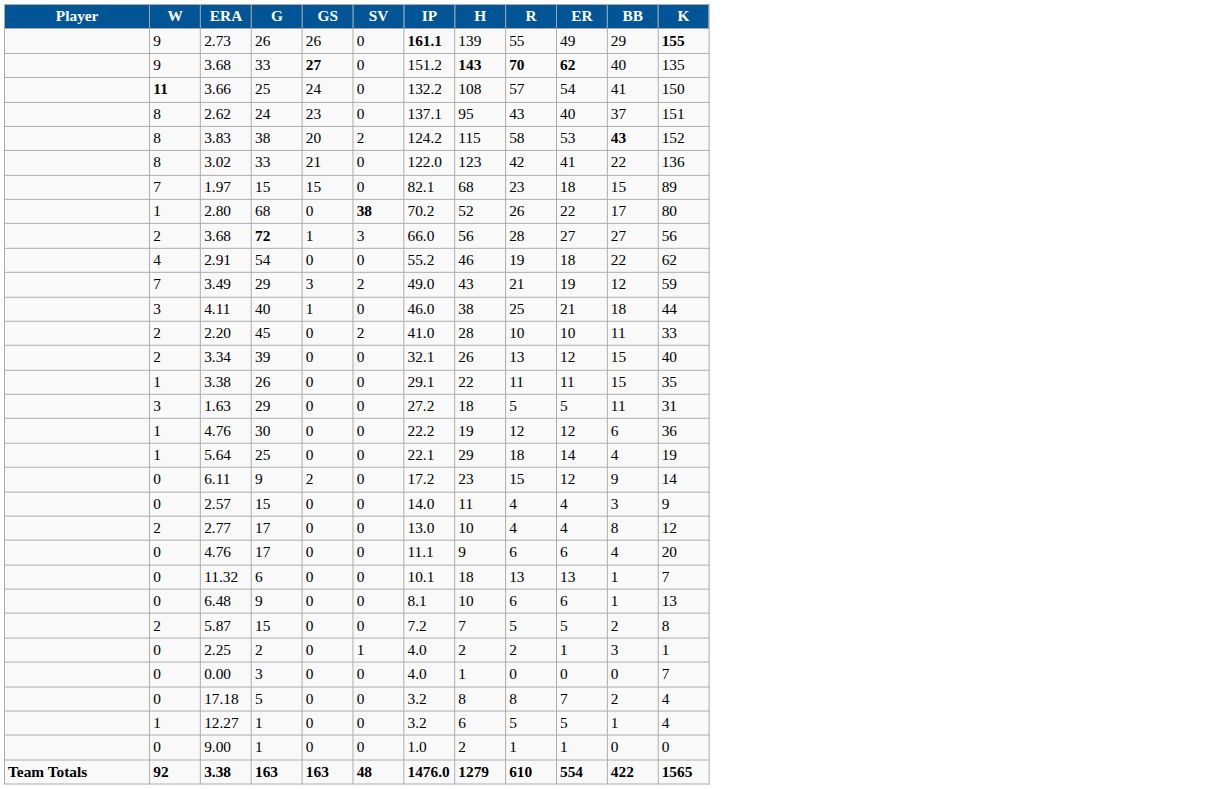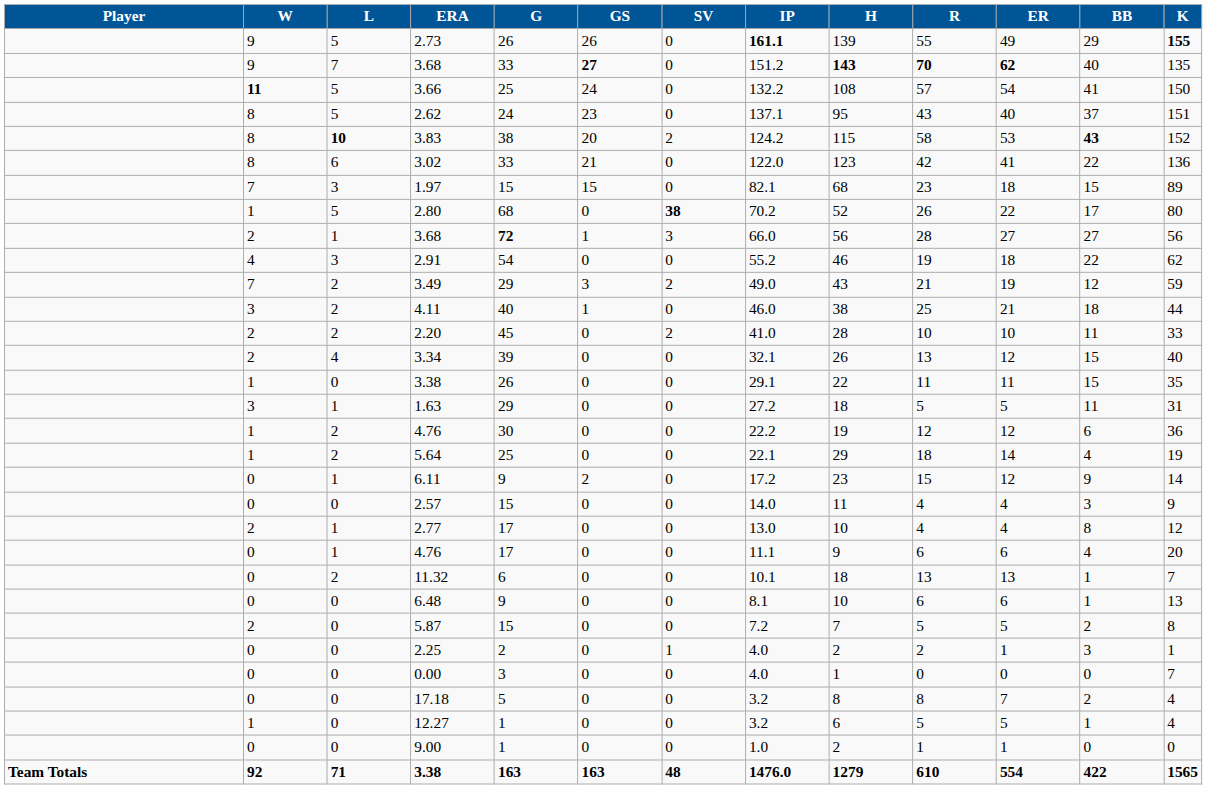 <table class="wikitable sortable">
 <tr>
 <th style="background:#005596; color:#FFF; width:20%;">Player</th>
 <th style="background:#005596; color:#FFF; width:7%;">W</th>
+<th style="background:#005596; color:#FFF; width:7%;">L</th>
 <th style="background:#005596; color:#FFF; width:7%;">ERA</th>
 <th style="background:#005596; color:#FFF; width:7%;">G</th>
 <th style="background:#005596; color:#FFF; width:7%;">GS</th>
 <th style="background:#005596; color:#FFF; width:7%;">SV</th>
 <th style="background:#005596; color:#FFF; width:7%;">IP</th>
 <th style="background:#005596; color:#FFF; width:7%;">H</th>
 <th style="background:#005596; color:#FFF; width:7%;">R</th>
 <th style="background:#005596; color:#FFF; width:7%;">ER</th>
 <th style="background:#005596; color:#FFF; width:7%;">BB</th>
 <th style="background:#005596; color:#FFF; width:7%;">K</th>
 </tr>
 <tr>
 <td></td>
 <td>9</td>
+<td>5</td>
 <td>2.73</td>
 <td>26</td>
 <td>26</td>
 <td>0</td>
 <td><strong>161.1</strong></td>
 <td>139</td>
 <td>55</td>
 <td>49</td>
 <td>29</td>
 <td><strong>155</strong></td>
 </tr>
 <tr>
 <td></td>
 <td>9</td>
+<td>7</td>
 <td>3.68</td>
 <td>33</td>
 <td><strong>27</strong></td>
 <td>0</td>
 <td>151.2</td>
 <td><strong>143</strong></td>
 <td><strong>70</strong></td>
 <td><strong>62</strong></td>
 <td>40</td>
 <td>135</td>
 </tr>
 <tr>
 <td></td>
 <td><strong>11</strong></td>
+<td>5</td>
 <td>3.66</td>
 <td>25</td>
 <td>24</td>
 <td>0</td>
 <td>132.2</td>
 <td>108</td>
 <td>57</td>
 <td>54</td>
 <td>41</td>
 <td>150</td>
 </tr>
 <tr>
 <td></td>
 <td>8</td>
+<td>5</td>
 <td>2.62</td>
 <td>24</td>
 <td>23</td>
 <td>0</td>
 <td>137.1</td>
 <td>95</td>
 <td>43</td>
 <td>40</td>
 <td>37</td>
 <td>151</td>
 </tr>
 <tr>
 <td></td>
 <td>8</td>
+<td><strong>10</strong></td>
 <td>3.83</td>
 <td>38</td>
 <td>20</td>
 <td>2</td>
 <td>124.2</td>
 <td>115</td>
 <td>58</td>
 <td>53</td>
 <td><strong>43</strong></td>
 <td>152</td>
 </tr>
 <tr>
 <td></td>
 <td>8</td>
+<td>6</td>
 <td>3.02</td>
 <td>33</td>
 <td>21</td>
 <td>0</td>
 <td>122.0</td>
 <td>123</td>
 <td>42</td>
 <td>41</td>
 <td>22</td>
 <td>136</td>
 </tr>
 <tr>
 <td></td>
 <td>7</td>
+<td>3</td>
 <td>1.97</td>
 <td>15</td>
 <td>15</td>
 <td>0</td>
 <td>82.1</td>
 <td>68</td>
 <td>23</td>
 <td>18</td>
 <td>15</td>
 <td>89</td>
 </tr>
 <tr>
 <td></td>
 <td>1</td>
+<td>5</td>
 <td>2.80</td>
 <td>68</td>
 <td>0</td>
 <td><strong>38</strong></td>
 <td>70.2</td>
 <td>52</td>
 <td>26</td>
 <td>22</td>
 <td>17</td>
 <td>80</td>
 </tr>
 <tr>
 <td></td>
 <td>2</td>
+<td>1</td>
 <td>3.68</td>
 <td><strong>72</strong></td>
 <td>1</td>
 <td>3</td>
 <td>66.0</td>
 <td>56</td>
 <td>28</td>
 <td>27</td>
 <td>27</td>
 <td>56</td>
 </tr>
 <tr>
 <td></td>
 <td>4</td>
+<td>3</td>
 <td>2.91</td>
 <td>54</td>
 <td>0</td>
 <td>0</td>
 <td>55.2</td>
 <td>46</td>
 <td>19</td>
 <td>18</td>
 <td>22</td>
 <td>62</td>
 </tr>
 <tr>
 <td></td>
 <td>7</td>
+<td>2</td>
 <td>3.49</td>
 <td>29</td>
 <td>3</td>
 <td>2</td>
 <td>49.0</td>
 <td>43</td>
 <td>21</td>
 <td>19</td>
 <td>12</td>
 <td>59</td>
 </tr>
 <tr>
 <td></td>
 <td>3</td>
+<td>2</td>
 <td>4.11</td>
 <td>40</td>
 <td>1</td>
 <td>0</td>
 <td>46.0</td>
 <td>38</td>
 <td>25</td>
 <td>21</td>
 <td>18</td>
 <td>44</td>
 </tr>
 <tr>
 <td></td>
+<td>2</td>
 <td>2</td>
 <td>2.20</td>
 <td>45</td>
 <td>0</td>
 <td>2</td>
 <td>41.0</td>
 <td>28</td>
 <td>10</td>
 <td>10</td>
 <td>11</td>
 <td>33</td>
 </tr>
 <tr>
 <td></td>
 <td>2</td>
+<td>4</td>
 <td>3.34</td>
 <td>39</td>
 <td>0</td>
 <td>0</td>
 <td>32.1</td>
 <td>26</td>
 <td>13</td>
 <td>12</td>
 <td>15</td>
 <td>40</td>
 </tr>
 <tr>
 <td></td>
 <td>1</td>
+<td>0</td>
 <td>3.38</td>
 <td>26</td>
 <td>0</td>
 <td>0</td>
 <td>29.1</td>
 <td>22</td>
 <td>11</td>
 <td>11</td>
 <td>15</td>
 <td>35</td>
 </tr>
 <tr>
 <td></td>
 <td>3</td>
+<td>1</td>
 <td>1.63</td>
 <td>29</td>
 <td>0</td>
 <td>0</td>
 <td>27.2</td>
 <td>18</td>
 <td>5</td>
 <td>5</td>
 <td>11</td>
 <td>31</td>
 </tr>
 <tr>
 <td></td>
 <td>1</td>
+<td>2</td>
 <td>4.76</td>
 <td>30</td>
 <td>0</td>
 <td>0</td>
 <td>22.2</td>
 <td>19</td>
 <td>12</td>
 <td>12</td>
 <td>6</td>
 <td>36</td>
 </tr>
 <tr>
 <td></td>
 <td>1</td>
+<td>2</td>
 <td>5.64</td>
 <td>25</td>
 <td>0</td>
 <td>0</td>
 <td>22.1</td>
 <td>29</td>
 <td>18</td>
 <td>14</td>
 <td>4</td>
 <td>19</td>
 </tr>
 <tr>
 <td></td>
 <td>0</td>
+<td>1</td>
 <td>6.11</td>
 <td>9</td>
 <td>2</td>
 <td>0</td>
 <td>17.2</td>
 <td>23</td>
 <td>15</td>
 <td>12</td>
 <td>9</td>
 <td>14</td>
 </tr>
 <tr>
 <td></td>
+<td>0</td>
 <td>0</td>
 <td>2.57</td>
 <td>15</td>
 <td>0</td>
 <td>0</td>
 <td>14.0</td>
 <td>11</td>
 <td>4</td>
 <td>4</td>
 <td>3</td>
 <td>9</td>
 </tr>
 <tr>
 <td></td>
 <td>2</td>
+<td>1</td>
 <td>2.77</td>
 <td>17</td>
 <td>0</td>
 <td>0</td>
 <td>13.0</td>
 <td>10</td>
 <td>4</td>
 <td>4</td>
 <td>8</td>
 <td>12</td>
 </tr>
 <tr>
 <td></td>
 <td>0</td>
+<td>1</td>
 <td>4.76</td>
 <td>17</td>
 <td>0</td>
 <td>0</td>
 <td>11.1</td>
 <td>9</td>
 <td>6</td>
 <td>6</td>
 <td>4</td>
 <td>20</td>
 </tr>
 <tr>
 <td></td>
 <td>0</td>
+<td>2</td>
 <td>11.32</td>
 <td>6</td>
 <td>0</td>
 <td>0</td>
 <td>10.1</td>
 <td>18</td>
 <td>13</td>
 <td>13</td>
 <td>1</td>
 <td>7</td>
 </tr>
 <tr>
 <td></td>
+<td>0</td>
 <td>0</td>
 <td>6.48</td>
 <td>9</td>
 <td>0</td>
 <td>0</td>
 <td>8.1</td>
 <td>10</td>
 <td>6</td>
 <td>6</td>
 <td>1</td>
 <td>13</td>
 </tr>
 <tr>
 <td></td>
 <td>2</td>
+<td>0</td>
 <td>5.87</td>
 <td>15</td>
 <td>0</td>
 <td>0</td>
 <td>7.2</td>
 <td>7</td>
 <td>5</td>
 <td>5</td>
 <td>2</td>
 <td>8</td>
 </tr>
 <tr>
 <td></td>
+<td>0</td>
 <td>0</td>
 <td>2.25</td>
 <td>2</td>
 <td>0</td>
 <td>1</td>
 <td>4.0</td>
 <td>2</td>
 <td>2</td>
 <td>1</td>
 <td>3</td>
 <td>1</td>
 </tr>
 <tr>
 <td></td>
 <td>0</td>
+<td>0</td>
 <td>0.00</td>
 <td>3</td>
 <td>0</td>
 <td>0</td>
 <td>4.0</td>
 <td>1</td>
 <td>0</td>
 <td>0</td>
 <td>0</td>
 <td>7</td>
 </tr>
 <tr>
 <td></td>
+<td>0</td>
 <td>0</td>
 <td>17.18</td>
 <td>5</td>
 <td>0</td>
 <td>0</td>
 <td>3.2</td>
 <td>8</td>
 <td>8</td>
 <td>7</td>
 <td>2</td>
 <td>4</td>
 </tr>
 <tr>
 <td></td>
 <td>1</td>
+<td>0</td>
 <td>12.27</td>
 <td>1</td>
 <td>0</td>
 <td>0</td>
 <td>3.2</td>
 <td>6</td>
 <td>5</td>
 <td>5</td>
 <td>1</td>
 <td>4</td>
 </tr>
 <tr>
 <td></td>
+<td>0</td>
 <td>0</td>
 <td>9.00</td>
 <td>1</td>
 <td>0</td>
 <td>0</td>
 <td>1.0</td>
 <td>2</td>
 <td>1</td>
 <td>1</td>
 <td>0</td>
 <td>0</td>
 </tr>
 <tr>
 <td><strong>Team Totals</strong></td>
 <td><strong>92</strong></td>
+<td><strong>71</strong></td>
 <td><strong>3.38</strong></td>
 <td><strong>163</strong></td>
 <td><strong>163</strong></td>
 <td><strong>48</strong></td>
 <td><strong>1476.0</strong></td>
 <td><strong>1279</strong></td>
 <td><strong>610</strong></td>
 <td><strong>554</strong></td>
 <td><strong>422</strong></td>
 <td><strong>1565</strong></td>
 </tr>
 </table>
